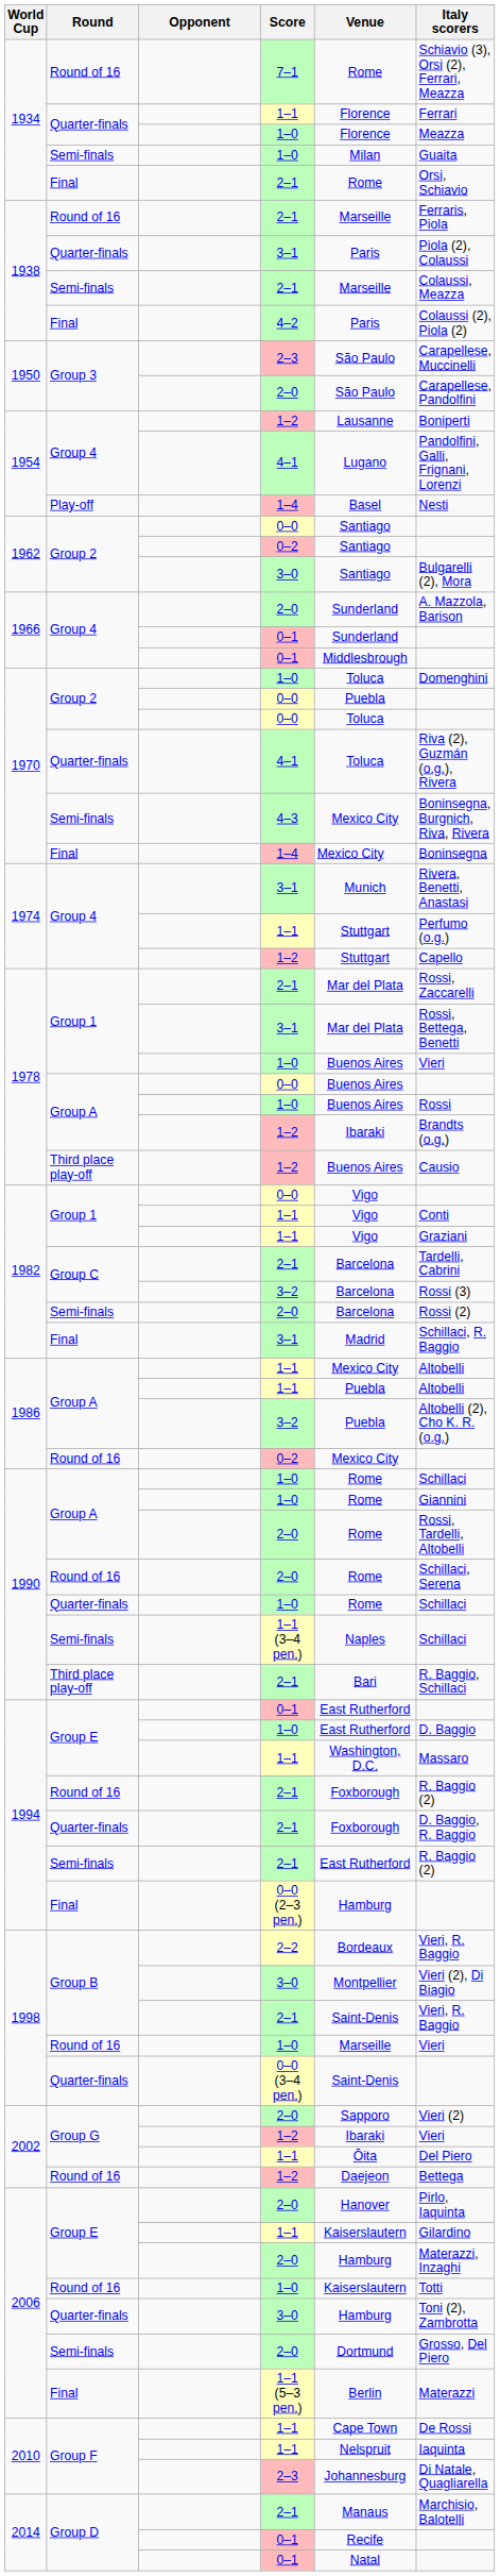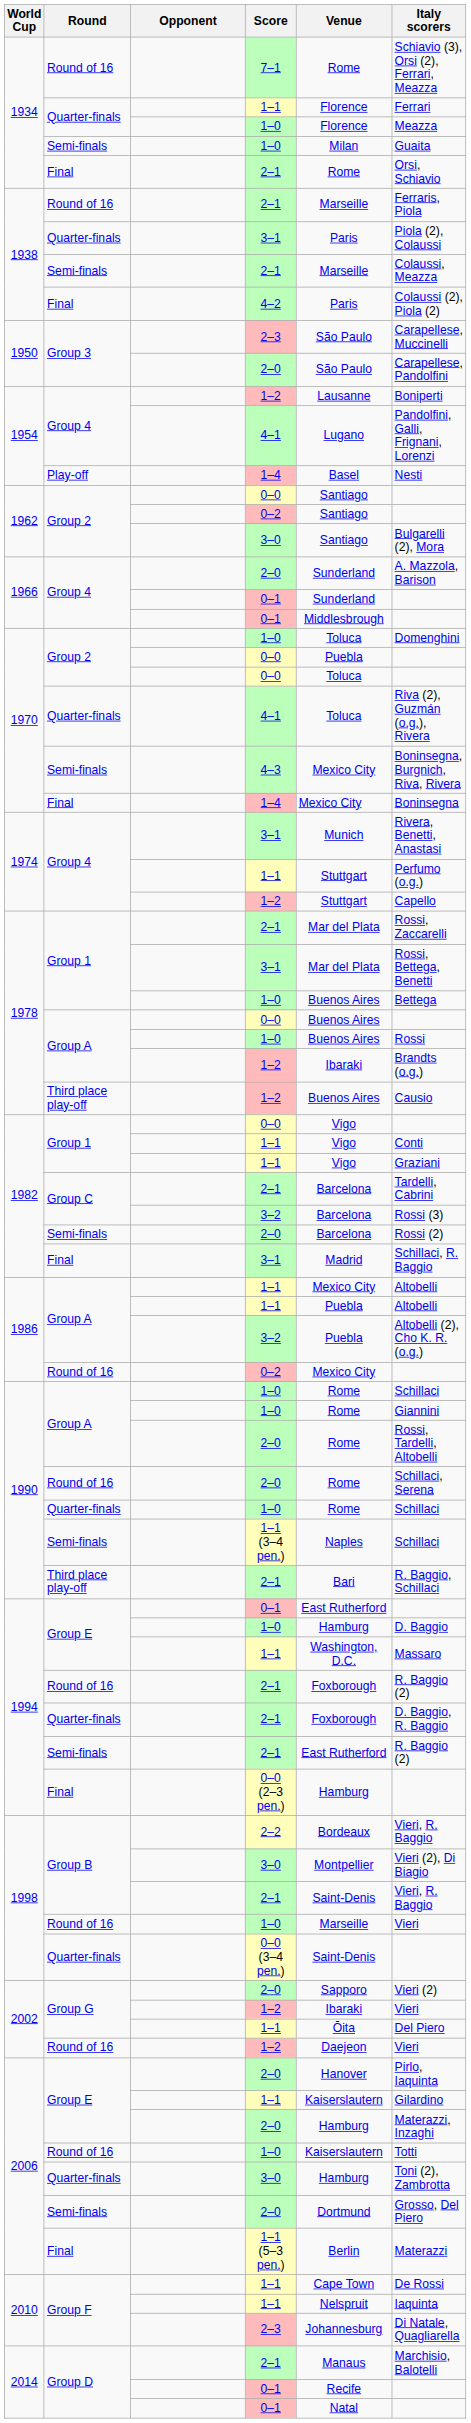 <table class="wikitable sortable" style="text-align:left;">
 <tr>
 <th>World Cup</th>
 <th width=110>Round</th>
 <th width=150>Opponent</th>
 <th width=60>Score</th>
 <th width=120>Venue</th>
 <th>Italy scorers</th>
 </tr>
 <tr>
 <td rowspan="5" align=center><a href='#'>1934</a></td>
 <td rowspan="1"><a href='#'>Round of 16</a></td>
 <td></td>
 <td style="text-align:center; background:#bbffbb;"><a href='#'>7–1</a></td>
 <td align=center><a href='#'>Rome</a></td>
 <td><a href='#'>Schiavio</a> (3), <a href='#'>Orsi</a> (2), <a href='#'>Ferrari</a>, <a href='#'>Meazza</a></td>
 </tr>
 <tr>
 <td rowspan="2"><a href='#'>Quarter-finals</a></td>
 <td></td>
 <td style="text-align:center; background:#ffffbb;"><a href='#'>1–1</a> </td>
 <td align=center><a href='#'>Florence</a></td>
 <td><a href='#'>Ferrari</a></td>
 </tr>
 <tr>
 <td></td>
 <td style="text-align:center; background:#bbffbb;"><a href='#'>1–0</a></td>
 <td align=center><a href='#'>Florence</a></td>
 <td><a href='#'>Meazza</a></td>
 </tr>
 <tr>
 <td rowspan="1"><a href='#'>Semi-finals</a></td>
 <td></td>
 <td style="text-align:center; background:#bbffbb;"><a href='#'>1–0</a></td>
 <td align=center><a href='#'>Milan</a></td>
 <td><a href='#'>Guaita</a></td>
 </tr>
 <tr>
 <td rowspan="1"><a href='#'>Final</a></td>
 <td></td>
 <td style="text-align:center; background:#bbffbb;"><a href='#'>2–1</a> </td>
 <td align=center><a href='#'>Rome</a></td>
 <td><a href='#'>Orsi</a>, <a href='#'>Schiavio</a></td>
 </tr>
 <tr>
 <td rowspan="4" align=center><a href='#'>1938</a></td>
 <td rowspan="1"><a href='#'>Round of 16</a></td>
 <td></td>
 <td style="text-align:center; background:#bbffbb;"><a href='#'>2–1</a> </td>
 <td align=center><a href='#'>Marseille</a></td>
 <td><a href='#'>Ferraris</a>, <a href='#'>Piola</a></td>
 </tr>
 <tr>
 <td rowspan="1"><a href='#'>Quarter-finals</a></td>
 <td></td>
 <td style="text-align:center; background:#bbffbb;"><a href='#'>3–1</a></td>
 <td align=center><a href='#'>Paris</a></td>
 <td><a href='#'>Piola</a> (2), <a href='#'>Colaussi</a></td>
 </tr>
 <tr>
 <td rowspan="1"><a href='#'>Semi-finals</a></td>
 <td></td>
 <td style="text-align:center; background:#bbffbb;"><a href='#'>2–1</a></td>
 <td align=center><a href='#'>Marseille</a></td>
 <td><a href='#'>Colaussi</a>, <a href='#'>Meazza</a></td>
 </tr>
 <tr>
 <td rowspan="1"><a href='#'>Final</a></td>
 <td></td>
 <td style="text-align:center; background:#bbffbb;"><a href='#'>4–2</a></td>
 <td align=center><a href='#'>Paris</a></td>
 <td><a href='#'>Colaussi</a> (2), <a href='#'>Piola</a> (2)</td>
 </tr>
 <tr>
 <td rowspan="2" align=center><a href='#'>1950</a></td>
 <td rowspan="2"><a href='#'>Group 3</a></td>
 <td></td>
 <td style="text-align:center; background:#ffbbbb;"><a href='#'>2–3</a></td>
 <td align=center><a href='#'>São Paulo</a></td>
 <td><a href='#'>Carapellese</a>, <a href='#'>Muccinelli</a></td>
 </tr>
 <tr>
 <td></td>
 <td style="text-align:center; background:#bbffbb;"><a href='#'>2–0</a></td>
 <td align=center><a href='#'>São Paulo</a></td>
 <td><a href='#'>Carapellese</a>, <a href='#'>Pandolfini</a></td>
 </tr>
 <tr>
 <td rowspan="3" align=center><a href='#'>1954</a></td>
 <td rowspan="2"><a href='#'>Group 4</a></td>
 <td></td>
 <td style="text-align:center; background:#ffbbbb;"><a href='#'>1–2</a></td>
 <td align=center><a href='#'>Lausanne</a></td>
 <td><a href='#'>Boniperti</a></td>
 </tr>
 <tr>
 <td></td>
 <td style="text-align:center; background:#bbffbb;"><a href='#'>4–1</a></td>
 <td align=center><a href='#'>Lugano</a></td>
 <td><a href='#'>Pandolfini</a>, <a href='#'>Galli</a>, <a href='#'>Frignani</a>, <a href='#'>Lorenzi</a></td>
 </tr>
 <tr>
 <td rowspan="1"><a href='#'>Play-off</a></td>
 <td></td>
 <td style="text-align:center; background:#ffbbbb;"><a href='#'>1–4</a></td>
 <td align=center><a href='#'>Basel</a></td>
 <td><a href='#'>Nesti</a></td>
 </tr>
 <tr>
 <td rowspan="3" align=center><a href='#'>1962</a></td>
 <td rowspan="3"><a href='#'>Group 2</a></td>
 <td></td>
 <td style="text-align:center; background:#ffffbb;"><a href='#'>0–0</a></td>
 <td align=center><a href='#'>Santiago</a></td>
 <td></td>
 </tr>
 <tr>
 <td></td>
 <td style="text-align:center; background:#ffbbbb;"><a href='#'>0–2</a></td>
 <td align=center><a href='#'>Santiago</a></td>
 <td></td>
 </tr>
 <tr>
 <td></td>
 <td style="text-align:center; background:#bbffbb;"><a href='#'>3–0</a></td>
 <td align=center><a href='#'>Santiago</a></td>
 <td><a href='#'>Bulgarelli</a> (2), <a href='#'>Mora</a></td>
 </tr>
 <tr>
 <td rowspan="3" align=center><a href='#'>1966</a></td>
 <td rowspan="3"><a href='#'>Group 4</a></td>
 <td></td>
 <td style="text-align:center; background:#bbffbb;"><a href='#'>2–0</a></td>
 <td align=center><a href='#'>Sunderland</a></td>
 <td><a href='#'>A. Mazzola</a>, <a href='#'>Barison</a></td>
 </tr>
 <tr>
 <td></td>
 <td style="text-align:center; background:#ffbbbb;"><a href='#'>0–1</a></td>
 <td align=center><a href='#'>Sunderland</a></td>
 <td></td>
 </tr>
 <tr>
 <td></td>
 <td style="text-align:center; background:#ffbbbb;"><a href='#'>0–1</a></td>
 <td align=center><a href='#'>Middlesbrough</a></td>
 <td></td>
 </tr>
 <tr>
 <td rowspan="6" align=center><a href='#'>1970</a></td>
 <td rowspan="3"><a href='#'>Group 2</a></td>
 <td></td>
 <td style="text-align:center; background:#bbffbb;"><a href='#'>1–0</a></td>
 <td align=center><a href='#'>Toluca</a></td>
 <td><a href='#'>Domenghini</a></td>
 </tr>
 <tr>
 <td></td>
 <td style="text-align:center; background:#ffffbb;"><a href='#'>0–0</a></td>
 <td align=center><a href='#'>Puebla</a></td>
 <td></td>
 </tr>
 <tr>
 <td></td>
 <td style="text-align:center; background:#ffffbb;"><a href='#'>0–0</a></td>
 <td align=center><a href='#'>Toluca</a></td>
 <td></td>
 </tr>
 <tr>
 <td rowspan="1"><a href='#'>Quarter-finals</a></td>
 <td></td>
 <td style="text-align:center; background:#bbffbb;"><a href='#'>4–1</a></td>
 <td align=center><a href='#'>Toluca</a></td>
 <td><a href='#'>Riva</a> (2), <a href='#'>Guzmán</a> (<a href='#'>o.g.</a>), <a href='#'>Rivera</a></td>
 </tr>
 <tr>
 <td rowspan="1"><a href='#'>Semi-finals</a></td>
 <td></td>
 <td style="text-align:center; background:#bbffbb;"><a href='#'>4–3</a> </td>
 <td align=center><a href='#'>Mexico City</a></td>
 <td><a href='#'>Boninsegna</a>, <a href='#'>Burgnich</a>, <a href='#'>Riva</a>, <a href='#'>Rivera</a></td>
 </tr>
 <tr>
 <td rowspan="1"><a href='#'>Final</a></td>
 <td></td>
 <td style="text-align:center; background:#ffbbbb;"><a href='#'>1–4</a></td>
 <td><a href='#'>Mexico City</a></td>
 <td><a href='#'>Boninsegna</a></td>
 </tr>
 <tr>
 <td rowspan="3" align=center><a href='#'>1974</a></td>
 <td rowspan="3"><a href='#'>Group 4</a></td>
 <td></td>
 <td style="text-align:center; background:#bbffbb;"><a href='#'>3–1</a></td>
 <td align=center><a href='#'>Munich</a></td>
 <td><a href='#'>Rivera</a>, <a href='#'>Benetti</a>, <a href='#'>Anastasi</a></td>
 </tr>
 <tr>
 <td></td>
 <td style="text-align:center; background:#ffffbb;"><a href='#'>1–1</a></td>
 <td align=center><a href='#'>Stuttgart</a></td>
 <td><a href='#'>Perfumo</a> (<a href='#'>o.g.</a>)</td>
 </tr>
 <tr>
 <td></td>
 <td style="text-align:center; background:#ffbbbb;"><a href='#'>1–2</a></td>
 <td align=center><a href='#'>Stuttgart</a></td>
 <td><a href='#'>Capello</a></td>
 </tr>
 <tr>
 <td rowspan="7" align=center><a href='#'>1978</a></td>
 <td rowspan="3"><a href='#'>Group 1</a></td>
 <td></td>
 <td style="text-align:center; background:#bbffbb;"><a href='#'>2–1</a></td>
 <td align=center><a href='#'>Mar del Plata</a></td>
 <td><a href='#'>Rossi</a>, <a href='#'>Zaccarelli</a></td>
 </tr>
 <tr>
 <td></td>
 <td style="text-align:center; background:#bbffbb;"><a href='#'>3–1</a></td>
 <td align=center><a href='#'>Mar del Plata</a></td>
 <td><a href='#'>Rossi</a>, <a href='#'>Bettega</a>, <a href='#'>Benetti</a></td>
 </tr>
 <tr>
 <td></td>
 <td style="text-align:center; background:#bbffbb;"><a href='#'>1–0</a></td>
 <td align=center><a href='#'>Buenos Aires</a></td>
-<td><a href='#'>Vieri</a></td>
+<td><a href='#'>Bettega</a></td>
 </tr>
 <tr>
 <td rowspan="3"><a href='#'>Group A</a></td>
 <td></td>
 <td style="text-align:center; background:#ffffbb;"><a href='#'>0–0</a></td>
 <td align=center><a href='#'>Buenos Aires</a></td>
 <td></td>
 </tr>
 <tr>
 <td></td>
 <td style="text-align:center; background:#bbffbb;"><a href='#'>1–0</a></td>
 <td align=center><a href='#'>Buenos Aires</a></td>
 <td><a href='#'>Rossi</a></td>
 </tr>
 <tr>
 <td></td>
 <td style="text-align:center; background:#ffbbbb;"><a href='#'>1–2</a></td>
 <td align=center><a href='#'>Ibaraki</a></td>
 <td><a href='#'>Brandts</a> (<a href='#'>o.g.</a>)</td>
 </tr>
 <tr>
 <td rowspan="1"><a href='#'>Third place play-off</a></td>
 <td></td>
 <td style="text-align:center; background:#ffbbbb;"><a href='#'>1–2</a></td>
 <td align=center><a href='#'>Buenos Aires</a></td>
 <td><a href='#'>Causio</a></td>
 </tr>
 <tr>
 <td rowspan="7" align=center><a href='#'>1982</a></td>
 <td rowspan="3"><a href='#'>Group 1</a></td>
 <td></td>
 <td style="text-align:center; background:#ffffbb;"><a href='#'>0–0</a></td>
 <td align=center><a href='#'>Vigo</a></td>
 <td></td>
 </tr>
 <tr>
 <td></td>
 <td style="text-align:center; background:#ffffbb;"><a href='#'>1–1</a></td>
 <td align=center><a href='#'>Vigo</a></td>
 <td><a href='#'>Conti</a></td>
 </tr>
 <tr>
 <td></td>
 <td style="text-align:center; background:#ffffbb;"><a href='#'>1–1</a></td>
 <td align=center><a href='#'>Vigo</a></td>
 <td><a href='#'>Graziani</a></td>
 </tr>
 <tr>
 <td rowspan="2"><a href='#'>Group C</a></td>
 <td></td>
 <td style="text-align:center; background:#bbffbb;"><a href='#'>2–1</a></td>
 <td align=center><a href='#'>Barcelona</a></td>
 <td><a href='#'>Tardelli</a>, <a href='#'>Cabrini</a></td>
 </tr>
 <tr>
 <td></td>
 <td style="text-align:center; background:#bbffbb;"><a href='#'>3–2</a></td>
 <td align=center><a href='#'>Barcelona</a></td>
 <td><a href='#'>Rossi</a> (3)</td>
 </tr>
 <tr>
 <td rowspan="1"><a href='#'>Semi-finals</a></td>
 <td></td>
 <td style="text-align:center; background:#bbffbb;"><a href='#'>2–0</a></td>
 <td align=center><a href='#'>Barcelona</a></td>
 <td><a href='#'>Rossi</a> (2)</td>
 </tr>
 <tr>
 <td rowspan="1"><a href='#'>Final</a></td>
 <td></td>
 <td style="text-align:center; background:#bbffbb;"><a href='#'>3–1</a></td>
 <td align=center><a href='#'>Madrid</a></td>
 <td><a href='#'>Schillaci</a>, <a href='#'>R. Baggio</a></td>
 </tr>
 <tr>
 <td rowspan="4" align=center><a href='#'>1986</a></td>
 <td rowspan="3"><a href='#'>Group A</a></td>
 <td></td>
 <td style="text-align:center; background:#ffffbb;"><a href='#'>1–1</a></td>
 <td align=center><a href='#'>Mexico City</a></td>
 <td><a href='#'>Altobelli</a></td>
 </tr>
 <tr>
 <td></td>
 <td style="text-align:center; background:#ffffbb;"><a href='#'>1–1</a></td>
 <td align=center><a href='#'>Puebla</a></td>
 <td><a href='#'>Altobelli</a></td>
 </tr>
 <tr>
 <td></td>
 <td style="text-align:center; background:#bbffbb;"><a href='#'>3–2</a></td>
 <td align=center><a href='#'>Puebla</a></td>
 <td><a href='#'>Altobelli</a> (2), <a href='#'>Cho K. R.</a> (<a href='#'>o.g.</a>)</td>
 </tr>
 <tr>
 <td rowspan="1"><a href='#'>Round of 16</a></td>
 <td></td>
 <td style="text-align:center; background:#ffbbbb;"><a href='#'>0–2</a></td>
 <td align=center><a href='#'>Mexico City</a></td>
 <td></td>
 </tr>
 <tr>
 <td rowspan="7" align=center><a href='#'>1990</a></td>
 <td rowspan="3"><a href='#'>Group A</a></td>
 <td></td>
 <td style="text-align:center; background:#bbffbb;"><a href='#'>1–0</a></td>
 <td align=center><a href='#'>Rome</a></td>
 <td><a href='#'>Schillaci</a></td>
 </tr>
 <tr>
 <td></td>
 <td style="text-align:center; background:#bbffbb;"><a href='#'>1–0</a></td>
 <td align=center><a href='#'>Rome</a></td>
 <td><a href='#'>Giannini</a></td>
 </tr>
 <tr>
 <td></td>
 <td style="text-align:center; background:#bbffbb;"><a href='#'>2–0</a></td>
 <td align=center><a href='#'>Rome</a></td>
 <td><a href='#'>Rossi</a>, <a href='#'>Tardelli</a>, <a href='#'>Altobelli</a></td>
 </tr>
 <tr>
 <td rowspan="1"><a href='#'>Round of 16</a></td>
 <td></td>
 <td style="text-align:center; background:#bbffbb;"><a href='#'>2–0</a></td>
 <td align=center><a href='#'>Rome</a></td>
 <td><a href='#'>Schillaci</a>, <a href='#'>Serena</a></td>
 </tr>
 <tr>
 <td rowspan="1"><a href='#'>Quarter-finals</a></td>
 <td></td>
 <td style="text-align:center; background:#bbffbb;"><a href='#'>1–0</a></td>
 <td align=center><a href='#'>Rome</a></td>
 <td><a href='#'>Schillaci</a></td>
 </tr>
 <tr>
 <td rowspan="1"><a href='#'>Semi-finals</a></td>
 <td></td>
 <td style="text-align:center; background:#ffffbb;"><a href='#'>1–1</a>  <br> (3–4 <a href='#'>pen.</a>)</td>
 <td align=center><a href='#'>Naples</a></td>
 <td><a href='#'>Schillaci</a></td>
 </tr>
 <tr>
 <td rowspan="1"><a href='#'>Third place play-off</a></td>
 <td></td>
 <td style="text-align:center; background:#bbffbb;"><a href='#'>2–1</a></td>
 <td align=center><a href='#'>Bari</a></td>
 <td><a href='#'>R. Baggio</a>, <a href='#'>Schillaci</a></td>
 </tr>
 <tr>
 <td rowspan="7" align=center><a href='#'>1994</a></td>
 <td rowspan="3"><a href='#'>Group E</a></td>
 <td></td>
 <td style="text-align:center; background:#ffbbbb;"><a href='#'>0–1</a></td>
 <td align=center><a href='#'>East Rutherford</a></td>
 <td></td>
 </tr>
 <tr>
 <td></td>
 <td style="text-align:center; background:#bbffbb;"><a href='#'>1–0</a></td>
-<td align=center><a href='#'>East Rutherford</a></td>
+<td align=center><a href='#'>Hamburg</a></td>
 <td><a href='#'>D. Baggio</a></td>
 </tr>
 <tr>
 <td></td>
 <td style="text-align:center; background:#ffffbb;"><a href='#'>1–1</a></td>
 <td align=center><a href='#'>Washington, D.C.</a></td>
 <td><a href='#'>Massaro</a></td>
 </tr>
 <tr>
 <td rowspan="1"><a href='#'>Round of 16</a></td>
 <td></td>
 <td style="text-align:center; background:#bbffbb;"><a href='#'>2–1</a> </td>
 <td align=center><a href='#'>Foxborough</a></td>
 <td><a href='#'>R. Baggio</a> (2)</td>
 </tr>
 <tr>
 <td rowspan="1"><a href='#'>Quarter-finals</a></td>
 <td></td>
 <td style="text-align:center; background:#bbffbb;"><a href='#'>2–1</a></td>
 <td align=center><a href='#'>Foxborough</a></td>
 <td><a href='#'>D. Baggio</a>, <a href='#'>R. Baggio</a></td>
 </tr>
 <tr>
 <td rowspan="1"><a href='#'>Semi-finals</a></td>
 <td></td>
 <td style="text-align:center; background:#bbffbb;"><a href='#'>2–1</a></td>
 <td align=center><a href='#'>East Rutherford</a></td>
 <td><a href='#'>R. Baggio</a> (2)</td>
 </tr>
 <tr>
 <td rowspan="1"><a href='#'>Final</a></td>
 <td></td>
 <td style="text-align:center; background:#ffffbb;"><a href='#'>0–0</a>  <br> (2–3 <a href='#'>pen.</a>)</td>
 <td align=center><a href='#'>Hamburg</a></td>
 <td></td>
 </tr>
 <tr>
 <td rowspan="5" align=center><a href='#'>1998</a></td>
 <td rowspan="3"><a href='#'>Group B</a></td>
 <td></td>
 <td style="text-align:center; background:#ffffbb;"><a href='#'>2–2</a></td>
 <td align=center><a href='#'>Bordeaux</a></td>
 <td><a href='#'>Vieri</a>, <a href='#'>R. Baggio</a></td>
 </tr>
 <tr>
 <td></td>
 <td style="text-align:center; background:#bbffbb;"><a href='#'>3–0</a></td>
 <td align=center><a href='#'>Montpellier</a></td>
 <td><a href='#'>Vieri</a> (2), <a href='#'>Di Biagio</a></td>
 </tr>
 <tr>
 <td></td>
 <td style="text-align:center; background:#bbffbb;"><a href='#'>2–1</a></td>
 <td align=center><a href='#'>Saint-Denis</a></td>
 <td><a href='#'>Vieri</a>, <a href='#'>R. Baggio</a></td>
 </tr>
 <tr>
 <td rowspan="1"><a href='#'>Round of 16</a></td>
 <td></td>
 <td style="text-align:center; background:#bbffbb;"><a href='#'>1–0</a></td>
 <td align=center><a href='#'>Marseille</a></td>
 <td><a href='#'>Vieri</a></td>
 </tr>
 <tr>
 <td rowspan="1"><a href='#'>Quarter-finals</a></td>
 <td></td>
 <td style="text-align:center; background:#ffffbb;"><a href='#'>0–0</a>  <br> (3–4 <a href='#'>pen.</a>)</td>
 <td align=center><a href='#'>Saint-Denis</a></td>
 <td></td>
 </tr>
 <tr>
 <td rowspan="4" align=center><a href='#'>2002</a></td>
 <td rowspan="3"><a href='#'>Group G</a></td>
 <td></td>
 <td style="text-align:center; background:#bbffbb;"><a href='#'>2–0</a></td>
 <td align=center><a href='#'>Sapporo</a></td>
 <td><a href='#'>Vieri</a> (2)</td>
 </tr>
 <tr>
 <td></td>
 <td style="text-align:center; background:#ffbbbb;"><a href='#'>1–2</a></td>
 <td align=center><a href='#'>Ibaraki</a></td>
 <td><a href='#'>Vieri</a></td>
 </tr>
 <tr>
 <td></td>
 <td style="text-align:center; background:#ffffbb;"><a href='#'>1–1</a></td>
 <td align=center><a href='#'>Ōita</a></td>
 <td><a href='#'>Del Piero</a></td>
 </tr>
 <tr>
 <td rowspan="1"><a href='#'>Round of 16</a></td>
 <td></td>
 <td style="text-align:center; background:#ffbbbb;"><a href='#'>1–2</a> </td>
 <td align=center><a href='#'>Daejeon</a></td>
-<td><a href='#'>Bettega</a></td>
+<td><a href='#'>Vieri</a></td>
 </tr>
 <tr>
 <td rowspan="7" align=center><a href='#'>2006</a></td>
 <td rowspan="3"><a href='#'>Group E</a></td>
 <td></td>
 <td style="text-align:center; background:#bbffbb;"><a href='#'>2–0</a></td>
 <td align=center><a href='#'>Hanover</a></td>
 <td><a href='#'>Pirlo</a>, <a href='#'>Iaquinta</a></td>
 </tr>
 <tr>
 <td></td>
 <td style="text-align:center; background:#ffffbb;"><a href='#'>1–1</a></td>
 <td align=center><a href='#'>Kaiserslautern</a></td>
 <td><a href='#'>Gilardino</a></td>
 </tr>
 <tr>
 <td></td>
 <td style="text-align:center; background:#bbffbb;"><a href='#'>2–0</a></td>
 <td align=center><a href='#'>Hamburg</a></td>
 <td><a href='#'>Materazzi</a>, <a href='#'>Inzaghi</a></td>
 </tr>
 <tr>
 <td rowspan="1"><a href='#'>Round of 16</a></td>
 <td></td>
 <td style="text-align:center; background:#bbffbb;"><a href='#'>1–0</a></td>
 <td align=center><a href='#'>Kaiserslautern</a></td>
 <td><a href='#'>Totti</a></td>
 </tr>
 <tr>
 <td rowspan="1"><a href='#'>Quarter-finals</a></td>
 <td></td>
 <td style="text-align:center; background:#bbffbb;"><a href='#'>3–0</a></td>
 <td align=center><a href='#'>Hamburg</a></td>
 <td><a href='#'>Toni</a> (2), <a href='#'>Zambrotta</a></td>
 </tr>
 <tr>
 <td rowspan="1"><a href='#'>Semi-finals</a></td>
 <td></td>
 <td style="text-align:center; background:#bbffbb;"><a href='#'>2–0</a> </td>
 <td align=center><a href='#'>Dortmund</a></td>
 <td><a href='#'>Grosso</a>, <a href='#'>Del Piero</a></td>
 </tr>
 <tr>
 <td rowspan="1"><a href='#'>Final</a></td>
 <td></td>
 <td style="text-align:center; background:#ffffbb;"><a href='#'>1–1</a>  <br> (5–3 <a href='#'>pen.</a>)</td>
 <td align=center><a href='#'>Berlin</a></td>
 <td><a href='#'>Materazzi</a></td>
 </tr>
 <tr>
 <td rowspan="3" align=center><a href='#'>2010</a></td>
 <td rowspan="3"><a href='#'>Group F</a></td>
 <td></td>
 <td style="text-align:center; background:#ffffbb;"><a href='#'>1–1</a></td>
 <td align=center><a href='#'>Cape Town</a></td>
 <td><a href='#'>De Rossi</a></td>
 </tr>
 <tr>
 <td></td>
 <td style="text-align:center; background:#ffffbb;"><a href='#'>1–1</a></td>
 <td align=center><a href='#'>Nelspruit</a></td>
 <td><a href='#'>Iaquinta</a></td>
 </tr>
 <tr>
 <td></td>
 <td style="text-align:center; background:#ffbbbb;"><a href='#'>2–3</a></td>
 <td align=center><a href='#'>Johannesburg</a></td>
 <td><a href='#'>Di Natale</a>, <a href='#'>Quagliarella</a></td>
 </tr>
 <tr>
 <td rowspan="3" align=center><a href='#'>2014</a></td>
 <td rowspan="3"><a href='#'>Group D</a></td>
 <td></td>
 <td style="text-align:center; background:#bbffbb;"><a href='#'>2–1</a></td>
 <td align=center><a href='#'>Manaus</a></td>
 <td><a href='#'>Marchisio</a>, <a href='#'>Balotelli</a></td>
 </tr>
 <tr>
 <td></td>
 <td style="text-align:center; background:#ffbbbb;"><a href='#'>0–1</a></td>
 <td align=center><a href='#'>Recife</a></td>
 <td></td>
 </tr>
 <tr>
 <td></td>
 <td style="text-align:center; background:#ffbbbb;"><a href='#'>0–1</a></td>
 <td align=center><a href='#'>Natal</a></td>
 <td></td>
 </tr>
 </table>
